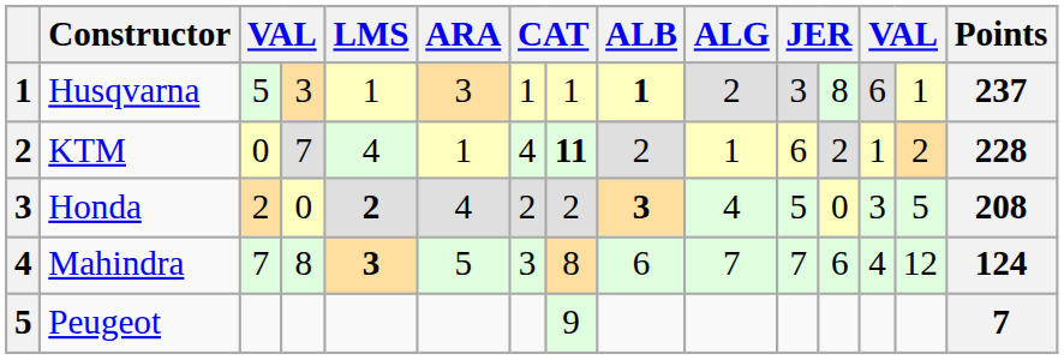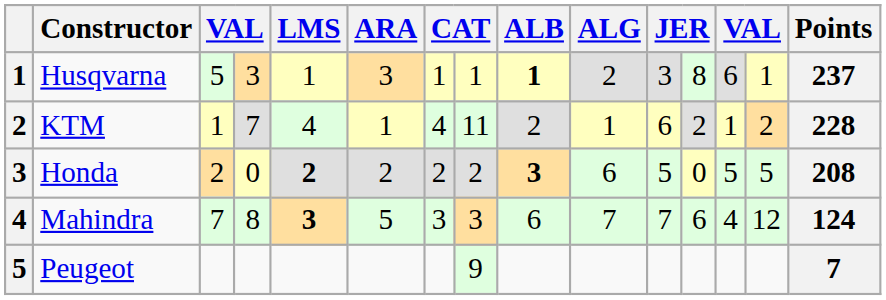 <table class="wikitable" style="font-size:85%; text-align:center;">
 <tr>
 <th></th>
 <th>Constructor</th>
 <th colspan=2><a href='#'>VAL</a><br></th>
 <th><a href='#'>LMS</a><br></th>
 <th><a href='#'>ARA</a><br></th>
 <th colspan=2><a href='#'>CAT</a><br></th>
 <th><a href='#'>ALB</a><br></th>
 <th><a href='#'>ALG</a><br></th>
 <th colspan=2><a href='#'>JER</a><br></th>
 <th colspan=2><a href='#'>VAL</a><br></th>
 <th>Points</th>
 </tr>
 <tr>
 <th>1</th>
 <td align=left> <a href='#'>Husqvarna</a></td>
 <td style="background:#dfffdf;">5</td>
 <td style="background:#ffdf9f;">3</td>
 <td style="background:#ffffbf;">1</td>
 <td style="background:#ffdf9f;">3</td>
 <td style="background:#ffffbf;">1</td>
 <td style="background:#ffffbf;">1</td>
 <td style="background:#ffffbf;"><strong>1</strong></td>
 <td style="background:#dfdfdf;">2</td>
 <td style="background:#dfdfdf;">3</td>
 <td style="background:#dfffdf;">8</td>
 <td style="background:#dfdfdf;">6</td>
 <td style="background:#ffffbf;">1</td>
 <th>237</th>
 </tr>
 <tr>
 <th>2</th>
 <td align=left> <a href='#'>KTM</a></td>
-<td style="background:#ffffbf;">0</td>
+<td style="background:#ffffbf;">1</td>
 <td style="background:#dfdfdf;">7</td>
 <td style="background:#dfffdf;">4</td>
 <td style="background:#ffffbf;">1</td>
 <td style="background:#dfffdf;">4</td>
-<td style="background:#dfffdf;"><strong>11</strong></td>
+<td style="background:#dfffdf;">11</td>
 <td style="background:#dfdfdf;">2</td>
 <td style="background:#ffffbf;">1</td>
 <td style="background:#ffffbf;">6</td>
 <td style="background:#dfdfdf;">2</td>
 <td style="background:#ffffbf;">1</td>
 <td style="background:#ffdf9f;">2</td>
 <th>228</th>
 </tr>
 <tr>
 <th>3</th>
 <td align=left> <a href='#'>Honda</a></td>
 <td style="background:#ffdf9f;">2</td>
 <td style="background:#ffffbf;">0</td>
 <td style="background:#dfdfdf;"><strong>2</strong></td>
-<td style="background:#dfdfdf;">4</td>
+<td style="background:#dfdfdf;">2</td>
 <td style="background:#dfdfdf;">2</td>
 <td style="background:#dfdfdf;">2</td>
 <td style="background:#ffdf9f;"><strong>3</strong></td>
-<td style="background:#dfffdf;">4</td>
+<td style="background:#dfffdf;">6</td>
 <td style="background:#dfffdf;">5</td>
 <td style="background:#ffffbf;">0</td>
-<td style="background:#dfffdf;">3</td>
+<td style="background:#dfffdf;">5</td>
 <td style="background:#dfffdf;">5</td>
 <th>208</th>
 </tr>
 <tr>
 <th>4</th>
 <td align=left> <a href='#'>Mahindra</a></td>
 <td style="background:#dfffdf;">7</td>
 <td style="background:#dfffdf;">8</td>
 <td style="background:#ffdf9f;"><strong>3</strong></td>
 <td style="background:#dfffdf;">5</td>
 <td style="background:#dfffdf;">3</td>
-<td style="background:#ffdf9f;">8</td>
+<td style="background:#ffdf9f;">3</td>
 <td style="background:#dfffdf;">6</td>
 <td style="background:#dfffdf;">7</td>
 <td style="background:#dfffdf;">7</td>
 <td style="background:#dfffdf;">6</td>
 <td style="background:#dfffdf;">4</td>
 <td style="background:#dfffdf;">12</td>
 <th>124</th>
 </tr>
 <tr>
 <th>5</th>
 <td align="left"> <a href='#'>Peugeot</a></td>
 <td></td>
 <td></td>
 <td></td>
 <td></td>
 <td></td>
 <td style="background:#dfffdf;">9</td>
 <td></td>
 <td></td>
 <td></td>
 <td></td>
 <td></td>
 <td></td>
 <th>7</th>
 </tr>
 </table>
